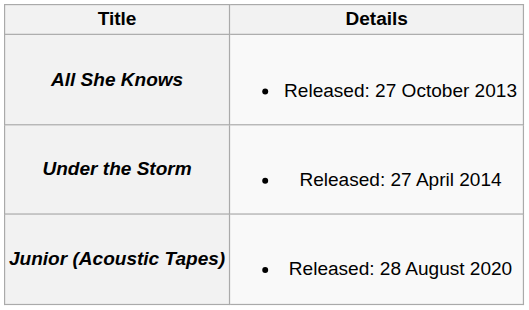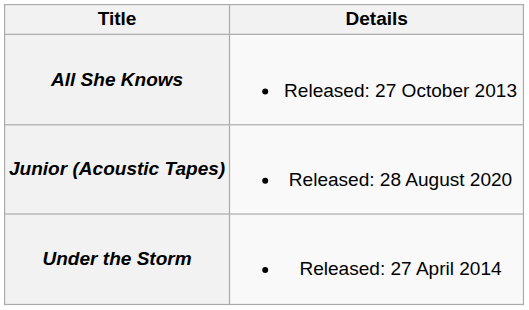 <table class="wikitable plainrowheaders" style="text-align:center;">
 <tr>
 <th scope="col">Title</th>
 <th scope="col" style="width:240px;">Details</th>
 </tr>
 <tr>
 <th scope="row"><em>All She Knows</em></th>
 <td><br><ul><li>Released: 27 October 2013</li></ul></td>
 </tr>
 <tr>
+<th><em>Junior (Acoustic Tapes)</em></th>
+<td><br><ul><li>Released: 28 August 2020</li></ul></td>
+</tr>
+<tr>
 <th scope="row"><em>Under the Storm</em></th>
 <td><br><ul><li>Released: 27 April 2014</li></ul></td>
 </tr>
-<tr>
-<th><em>Junior (Acoustic Tapes)</em></th>
-<td><br><ul><li>Released: 28 August 2020</li></ul></td>
-</tr>
 </table>
